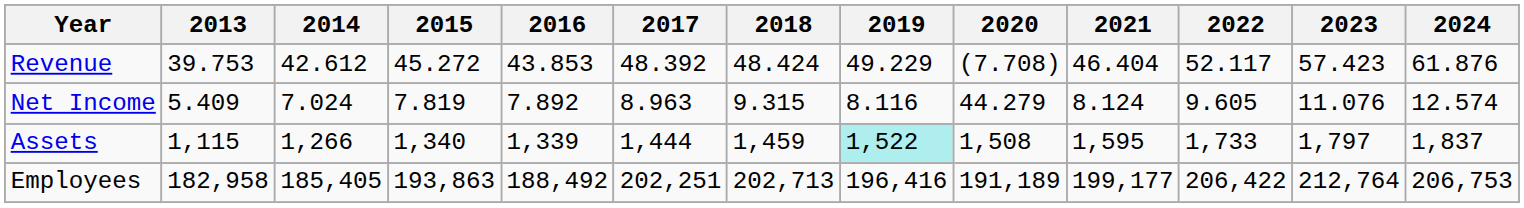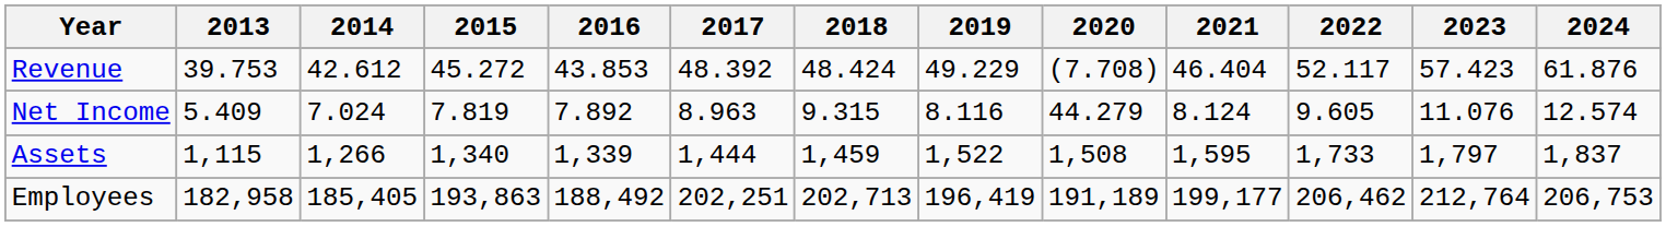 <table class="wikitable">
 <tr>
 <th>Year</th>
 <th>2013</th>
 <th>2014</th>
 <th>2015</th>
 <th>2016</th>
 <th>2017</th>
 <th>2018</th>
 <th>2019</th>
 <th>2020</th>
 <th>2021</th>
 <th>2022</th>
 <th>2023</th>
 <th>2024</th>
 </tr>
 <tr>
 <td><a href='#'>Revenue</a></td>
 <td>39.753</td>
 <td>42.612</td>
 <td>45.272</td>
 <td>43.853</td>
 <td>48.392</td>
 <td>48.424</td>
 <td>49.229</td>
 <td>(7.708)</td>
 <td>46.404</td>
 <td>52.117</td>
 <td>57.423</td>
 <td>61.876</td>
 </tr>
 <tr>
 <td><a href='#'>Net Income</a></td>
 <td>5.409</td>
 <td>7.024</td>
 <td>7.819</td>
 <td>7.892</td>
 <td>8.963</td>
 <td>9.315</td>
 <td>8.116</td>
 <td>44.279</td>
 <td>8.124</td>
 <td>9.605</td>
 <td>11.076</td>
 <td>12.574</td>
 </tr>
 <tr>
 <td><a href='#'>Assets</a></td>
 <td>1,115</td>
 <td>1,266</td>
 <td>1,340</td>
 <td>1,339</td>
 <td>1,444</td>
 <td>1,459</td>
-<td style="background: paleturquoise;">1,522</td>
+<td>1,522</td>
 <td>1,508</td>
 <td>1,595</td>
 <td>1,733</td>
 <td>1,797</td>
 <td>1,837</td>
 </tr>
 <tr>
 <td>Employees</td>
 <td>182,958</td>
 <td>185,405</td>
 <td>193,863</td>
 <td>188,492</td>
 <td>202,251</td>
 <td>202,713</td>
-<td>196,416</td>
+<td>196,419</td>
 <td>191,189</td>
 <td>199,177</td>
-<td>206,422</td>
+<td>206,462</td>
 <td>212,764</td>
 <td>206,753</td>
 </tr>
 </table>
